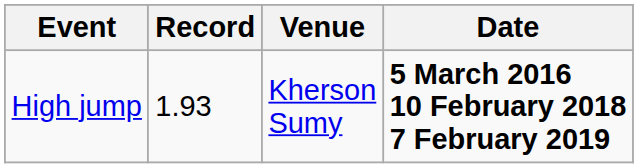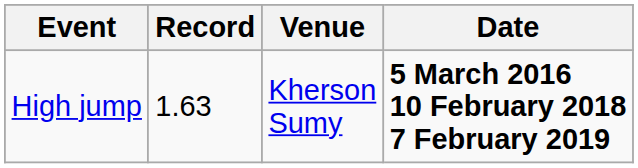 <table class="wikitable">
 <tr>
 <th>Event</th>
 <th>Record</th>
 <th>Venue</th>
 <th>Date</th>
 </tr>
 <tr>
 <td><a href='#'>High jump</a></td>
-<td>1.93</td>
+<td>1.63</td>
 <td><a href='#'>Kherson</a><br><a href='#'>Sumy</a></td>
 <td><strong>5 March 2016<br>10 February 2018<br>7 February 2019</strong></td>
 </tr>
 </table>
